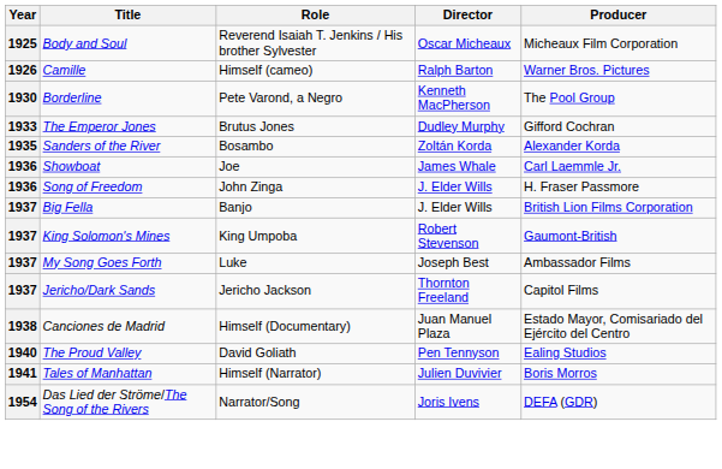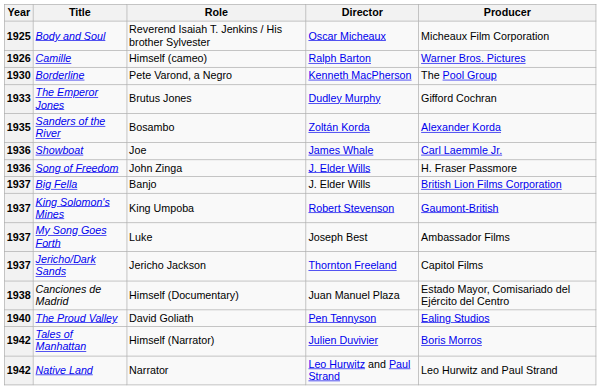 <table class="wikitable plainrowheaders sortable" style="margin-right: 0;">
 <tr>
 <th scope="col">Year</th>
 <th scope="col">Title</th>
 <th scope="col">Role</th>
 <th scope="col">Director</th>
 <th scope="col">Producer</th>
 </tr>
 <tr>
 <th scope="row">1925</th>
 <td><em><a href='#'>Body and Soul</a></em></td>
 <td>Reverend Isaiah T. Jenkins / His brother Sylvester</td>
 <td><a href='#'>Oscar Micheaux</a></td>
 <td>Micheaux Film Corporation</td>
 </tr>
 <tr>
 <th scope="row">1926</th>
 <td><em><a href='#'>Camille</a></em></td>
 <td>Himself (cameo)</td>
 <td><a href='#'>Ralph Barton</a></td>
 <td><a href='#'>Warner Bros. Pictures</a></td>
 </tr>
 <tr>
 <th scope="row">1930</th>
 <td><em><a href='#'>Borderline</a></em></td>
 <td>Pete Varond, a Negro</td>
 <td><a href='#'>Kenneth MacPherson</a></td>
 <td>The <a href='#'>Pool Group</a></td>
 </tr>
 <tr>
 <th scope="row">1933</th>
 <td><em><a href='#'>The Emperor Jones</a></em></td>
 <td>Brutus Jones</td>
 <td><a href='#'>Dudley Murphy</a></td>
 <td>Gifford Cochran</td>
 </tr>
 <tr>
 <th scope="row">1935</th>
 <td><em><a href='#'>Sanders of the River</a></em></td>
 <td>Bosambo</td>
 <td><a href='#'>Zoltán Korda</a></td>
 <td><a href='#'>Alexander Korda</a></td>
 </tr>
 <tr>
 <th scope="row">1936</th>
 <td><em><a href='#'>Showboat</a></em></td>
 <td>Joe</td>
 <td><a href='#'>James Whale</a></td>
 <td><a href='#'>Carl Laemmle Jr.</a></td>
 </tr>
 <tr>
 <th scope="row">1936</th>
 <td><em><a href='#'>Song of Freedom</a></em></td>
 <td>John Zinga</td>
 <td><a href='#'>J. Elder Wills</a></td>
 <td>H. Fraser Passmore</td>
 </tr>
 <tr>
 <th scope="row">1937</th>
 <td><em><a href='#'>Big Fella</a></em></td>
 <td>Banjo</td>
 <td>J. Elder Wills</td>
 <td><a href='#'>British Lion Films Corporation</a></td>
 </tr>
 <tr>
 <th scope="row">1937</th>
 <td><em><a href='#'>King Solomon's Mines</a></em></td>
 <td>King Umpoba</td>
 <td><a href='#'>Robert Stevenson</a></td>
 <td><a href='#'>Gaumont-British</a></td>
 </tr>
 <tr>
 <th scope="row">1937</th>
 <td><em><a href='#'>My Song Goes Forth</a></em></td>
 <td>Luke</td>
 <td>Joseph Best</td>
 <td>Ambassador Films</td>
 </tr>
 <tr>
 <th scope="row">1937</th>
 <td><em><a href='#'>Jericho/Dark Sands</a></em></td>
 <td>Jericho Jackson</td>
 <td><a href='#'>Thornton Freeland</a></td>
 <td>Capitol Films</td>
 </tr>
 <tr>
 <th scope="row">1938</th>
 <td><em>Canciones de Madrid</em></td>
 <td>Himself (Documentary)</td>
 <td>Juan Manuel Plaza</td>
 <td>Estado Mayor, Comisariado del Ejército del Centro</td>
 </tr>
 <tr>
 <th scope="row">1940</th>
 <td><em><a href='#'>The Proud Valley</a></em></td>
 <td>David Goliath</td>
 <td><a href='#'>Pen Tennyson</a></td>
 <td><a href='#'>Ealing Studios</a></td>
 </tr>
 <tr>
-<th scope="row">1941</th>
+<th scope="row">1942</th>
 <td><em><a href='#'>Tales of Manhattan</a></em></td>
 <td>Himself (Narrator)</td>
 <td><a href='#'>Julien Duvivier</a></td>
 <td><a href='#'>Boris Morros</a></td>
 </tr>
 <tr>
-<th scope="row">1954</th>
-<td><em>Das Lied der Ströme</em>/<em><a href='#'>The Song of the Rivers</a></em></td>
-<td>Narrator/Song</td>
-<td><a href='#'>Joris Ivens</a></td>
-<td><a href='#'>DEFA</a> (<a href='#'>GDR</a>)</td>
+<th scope="row">1942</th>
+<td><em><a href='#'>Native Land</a></em></td>
+<td>Narrator</td>
+<td><a href='#'>Leo Hurwitz</a> and <a href='#'>Paul Strand</a></td>
+<td>Leo Hurwitz and Paul Strand</td>
 </tr>
 </table>
